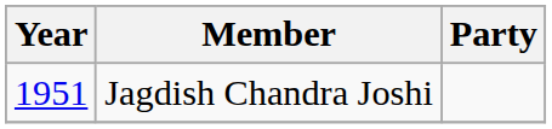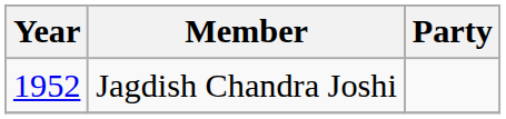 <table class="wikitable sortable">
 <tr>
 <th>Year</th>
 <th>Member</th>
 <th colspan="2">Party</th>
 </tr>
 <tr>
-<td><a href='#'>1951</a></td>
+<td><a href='#'>1952</a></td>
 <td>Jagdish Chandra Joshi</td>
 <td></td>
 </tr>
 <tr>
 </tr>
 </table>
